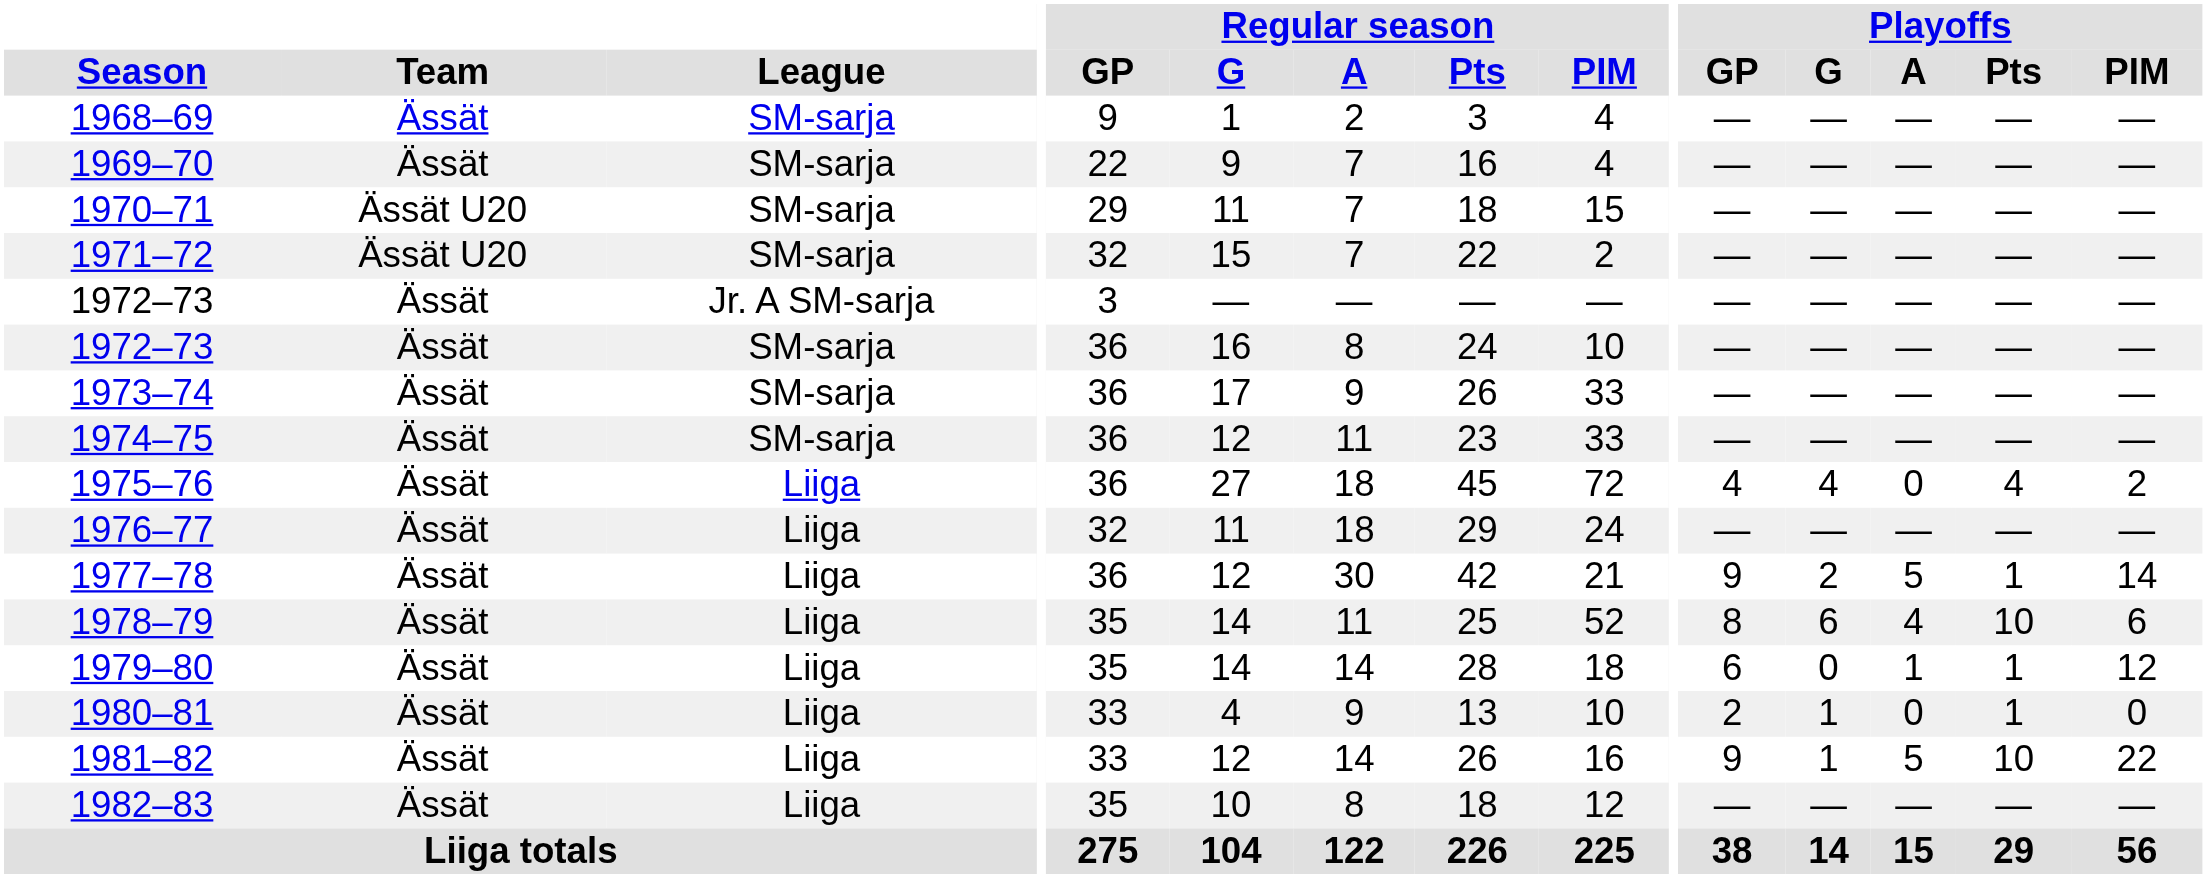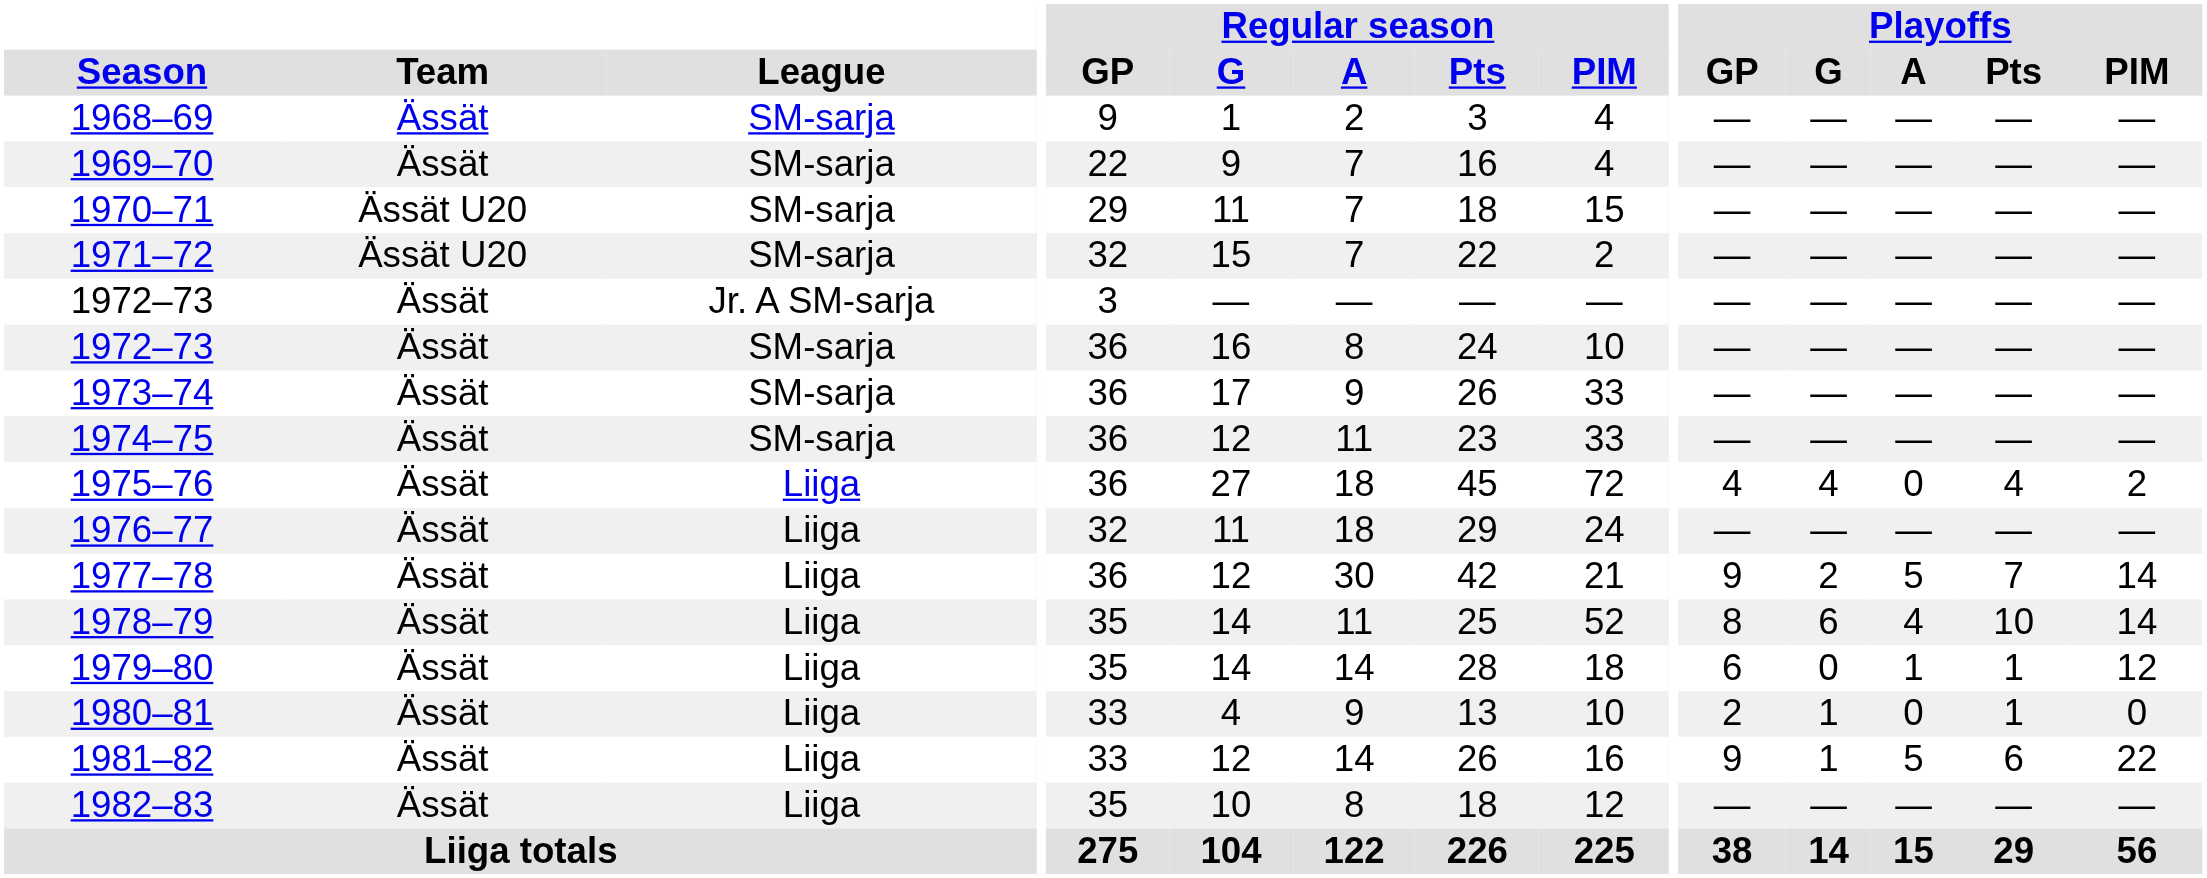 <table border="0" cellpadding="1" cellspacing="0" style="text-align:center; width:60em">
 <tr bgcolor="#e0e0e0">
 <th colspan="3" bgcolor="#ffffff"></th>
 <th rowspan="99" bgcolor="#ffffff"></th>
 <th colspan="5"><a href='#'>Regular season</a></th>
 <th rowspan="99" bgcolor="#ffffff"></th>
 <th colspan="5"><a href='#'>Playoffs</a></th>
 </tr>
 <tr bgcolor="#e0e0e0">
 <th><a href='#'>Season</a></th>
 <th>Team</th>
 <th>League</th>
 <th>GP</th>
 <th><a href='#'>G</a></th>
 <th><a href='#'>A</a></th>
 <th><a href='#'>Pts</a></th>
 <th><a href='#'>PIM</a></th>
 <th>GP</th>
 <th>G</th>
 <th>A</th>
 <th>Pts</th>
 <th>PIM</th>
 </tr>
 <tr>
 <td><a href='#'>1968–69</a></td>
 <td><a href='#'>Ässät</a></td>
 <td><a href='#'>SM-sarja</a></td>
 <td>9</td>
 <td>1</td>
 <td>2</td>
 <td>3</td>
 <td>4</td>
 <td>—</td>
 <td>—</td>
 <td>—</td>
 <td>—</td>
 <td>—</td>
 </tr>
 <tr bgcolor="#f0f0f0">
 <td><a href='#'>1969–70</a></td>
 <td>Ässät</td>
 <td>SM-sarja</td>
 <td>22</td>
 <td>9</td>
 <td>7</td>
 <td>16</td>
 <td>4</td>
 <td>—</td>
 <td>—</td>
 <td>—</td>
 <td>—</td>
 <td>—</td>
 </tr>
 <tr>
 <td><a href='#'>1970–71</a></td>
 <td>Ässät U20</td>
 <td>SM-sarja</td>
 <td>29</td>
 <td>11</td>
 <td>7</td>
 <td>18</td>
 <td>15</td>
 <td>—</td>
 <td>—</td>
 <td>—</td>
 <td>—</td>
 <td>—</td>
 </tr>
 <tr bgcolor="#f0f0f0">
 <td><a href='#'>1971–72</a></td>
 <td>Ässät U20</td>
 <td>SM-sarja</td>
 <td>32</td>
 <td>15</td>
 <td>7</td>
 <td>22</td>
 <td>2</td>
 <td>—</td>
 <td>—</td>
 <td>—</td>
 <td>—</td>
 <td>—</td>
 </tr>
 <tr>
 <td>1972–73</td>
 <td>Ässät</td>
 <td>Jr. A SM-sarja</td>
 <td>3</td>
 <td>—</td>
 <td>—</td>
 <td>—</td>
 <td>—</td>
 <td>—</td>
 <td>—</td>
 <td>—</td>
 <td>—</td>
 <td>—</td>
 </tr>
 <tr bgcolor="#f0f0f0">
 <td><a href='#'>1972–73</a></td>
 <td>Ässät</td>
 <td>SM-sarja</td>
 <td>36</td>
 <td>16</td>
 <td>8</td>
 <td>24</td>
 <td>10</td>
 <td>—</td>
 <td>—</td>
 <td>—</td>
 <td>—</td>
 <td>—</td>
 </tr>
 <tr>
 <td><a href='#'>1973–74</a></td>
 <td>Ässät</td>
 <td>SM-sarja</td>
 <td>36</td>
 <td>17</td>
 <td>9</td>
 <td>26</td>
 <td>33</td>
 <td>—</td>
 <td>—</td>
 <td>—</td>
 <td>—</td>
 <td>—</td>
 </tr>
 <tr bgcolor="#f0f0f0">
 <td><a href='#'>1974–75</a></td>
 <td>Ässät</td>
 <td>SM-sarja</td>
 <td>36</td>
 <td>12</td>
 <td>11</td>
 <td>23</td>
 <td>33</td>
 <td>—</td>
 <td>—</td>
 <td>—</td>
 <td>—</td>
 <td>—</td>
 </tr>
 <tr>
 <td><a href='#'>1975–76</a></td>
 <td>Ässät</td>
 <td><a href='#'>Liiga</a></td>
 <td>36</td>
 <td>27</td>
 <td>18</td>
 <td>45</td>
 <td>72</td>
 <td>4</td>
 <td>4</td>
 <td>0</td>
 <td>4</td>
 <td>2</td>
 </tr>
 <tr bgcolor="#f0f0f0">
 <td><a href='#'>1976–77</a></td>
 <td>Ässät</td>
 <td>Liiga</td>
 <td>32</td>
 <td>11</td>
 <td>18</td>
 <td>29</td>
 <td>24</td>
 <td>—</td>
 <td>—</td>
 <td>—</td>
 <td>—</td>
 <td>—</td>
 </tr>
 <tr>
 <td><a href='#'>1977–78</a></td>
 <td>Ässät</td>
 <td>Liiga</td>
 <td>36</td>
 <td>12</td>
 <td>30</td>
 <td>42</td>
 <td>21</td>
 <td>9</td>
 <td>2</td>
 <td>5</td>
-<td>1</td>
+<td>7</td>
 <td>14</td>
 </tr>
 <tr bgcolor="#f0f0f0">
 <td><a href='#'>1978–79</a></td>
 <td>Ässät</td>
 <td>Liiga</td>
 <td>35</td>
 <td>14</td>
 <td>11</td>
 <td>25</td>
 <td>52</td>
 <td>8</td>
 <td>6</td>
 <td>4</td>
 <td>10</td>
-<td>6</td>
+<td>14</td>
 </tr>
 <tr>
 <td><a href='#'>1979–80</a></td>
 <td>Ässät</td>
 <td>Liiga</td>
 <td>35</td>
 <td>14</td>
 <td>14</td>
 <td>28</td>
 <td>18</td>
 <td>6</td>
 <td>0</td>
 <td>1</td>
 <td>1</td>
 <td>12</td>
 </tr>
 <tr bgcolor="#f0f0f0">
 <td><a href='#'>1980–81</a></td>
 <td>Ässät</td>
 <td>Liiga</td>
 <td>33</td>
 <td>4</td>
 <td>9</td>
 <td>13</td>
 <td>10</td>
 <td>2</td>
 <td>1</td>
 <td>0</td>
 <td>1</td>
 <td>0</td>
 </tr>
 <tr>
 <td><a href='#'>1981–82</a></td>
 <td>Ässät</td>
 <td>Liiga</td>
 <td>33</td>
 <td>12</td>
 <td>14</td>
 <td>26</td>
 <td>16</td>
 <td>9</td>
 <td>1</td>
 <td>5</td>
-<td>10</td>
+<td>6</td>
 <td>22</td>
 </tr>
 <tr bgcolor="#f0f0f0">
 <td><a href='#'>1982–83</a></td>
 <td>Ässät</td>
 <td>Liiga</td>
 <td>35</td>
 <td>10</td>
 <td>8</td>
 <td>18</td>
 <td>12</td>
 <td>—</td>
 <td>—</td>
 <td>—</td>
 <td>—</td>
 <td>—</td>
 </tr>
 <tr>
 </tr>
 <tr ALIGN="center" bgcolor="#e0e0e0">
 <th colspan="3">Liiga totals</th>
 <th ALIGN="center">275</th>
 <th ALIGN="center">104</th>
 <th ALIGN="center">122</th>
 <th ALIGN="center">226</th>
 <th ALIGN="center">225</th>
 <th ALIGN="center">38</th>
 <th ALIGN="center">14</th>
 <th ALIGN="center">15</th>
 <th ALIGN="center">29</th>
 <th ALIGN="center">56</th>
 </tr>
 </table>
